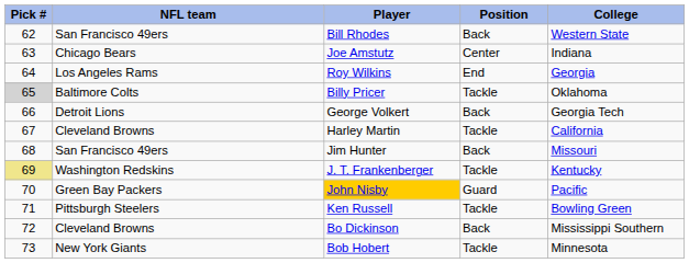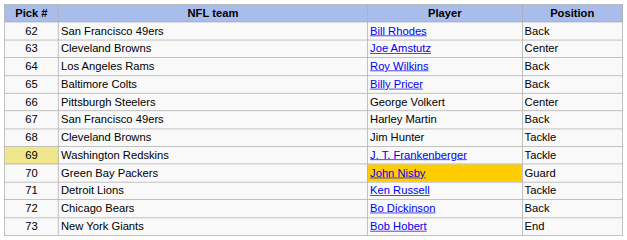 <table class="wikitable sortable sortable" style="width: 100%">
 <tr>
 <th style="background:#A8BDEC;" width=7%>Pick #</th>
 <th width=40% style="background:#A8BDEC;">NFL team</th>
 <th width=20% style="background:#A8BDEC;">Player</th>
 <th width=13% style="background:#A8BDEC;">Position</th>
-<th style="background:#A8BDEC;">College</th>
 </tr>
 <tr>
 <td align=center>62</td>
 <td>San Francisco 49ers</td>
 <td><a href='#'>Bill Rhodes</a></td>
 <td>Back</td>
-<td><a href='#'>Western State</a></td>
 </tr>
 <tr>
 <td align=center>63</td>
-<td>Chicago Bears</td>
+<td>Cleveland Browns</td>
 <td><a href='#'>Joe Amstutz</a></td>
 <td>Center</td>
-<td>Indiana</td>
 </tr>
 <tr>
 <td align=center>64</td>
 <td>Los Angeles Rams</td>
 <td><a href='#'>Roy Wilkins</a></td>
-<td>End</td>
-<td><a href='#'>Georgia</a></td>
+<td>Back</td>
 </tr>
 <tr>
-<td align=center style="background: lightgrey;">65</td>
+<td align=center>65</td>
 <td>Baltimore Colts</td>
 <td><a href='#'>Billy Pricer</a></td>
-<td>Tackle</td>
-<td>Oklahoma</td>
+<td>Back</td>
 </tr>
 <tr>
 <td align=center>66</td>
-<td>Detroit Lions</td>
+<td>Pittsburgh Steelers</td>
 <td>George Volkert</td>
-<td>Back</td>
-<td>Georgia Tech</td>
+<td>Center</td>
 </tr>
 <tr>
 <td align=center>67</td>
-<td>Cleveland Browns</td>
+<td>San Francisco 49ers</td>
 <td>Harley Martin</td>
-<td>Tackle</td>
-<td><a href='#'>California</a></td>
+<td>Back</td>
 </tr>
 <tr>
 <td align=center>68</td>
-<td>San Francisco 49ers</td>
+<td>Cleveland Browns</td>
 <td>Jim Hunter</td>
-<td>Back</td>
-<td><a href='#'>Missouri</a></td>
+<td>Tackle</td>
 </tr>
 <tr>
 <td align=center style="background: khaki;">69</td>
 <td>Washington Redskins</td>
 <td><a href='#'>J. T. Frankenberger</a></td>
 <td>Tackle</td>
-<td><a href='#'>Kentucky</a></td>
 </tr>
 <tr>
 <td align=center>70</td>
 <td>Green Bay Packers</td>
 <td bgcolor="#FFCC00"><a href='#'>John Nisby</a></td>
 <td>Guard</td>
-<td><a href='#'>Pacific</a></td>
 </tr>
 <tr>
 <td align=center>71</td>
-<td>Pittsburgh Steelers</td>
+<td>Detroit Lions</td>
 <td><a href='#'>Ken Russell</a></td>
 <td>Tackle</td>
-<td><a href='#'>Bowling Green</a></td>
 </tr>
 <tr>
 <td align=center>72</td>
-<td>Cleveland Browns</td>
+<td>Chicago Bears</td>
 <td><a href='#'>Bo Dickinson</a></td>
 <td>Back</td>
-<td>Mississippi Southern</td>
 </tr>
 <tr>
 <td align=center>73</td>
 <td>New York Giants</td>
 <td><a href='#'>Bob Hobert</a></td>
-<td>Tackle</td>
-<td>Minnesota</td>
+<td>End</td>
 </tr>
 </table>
